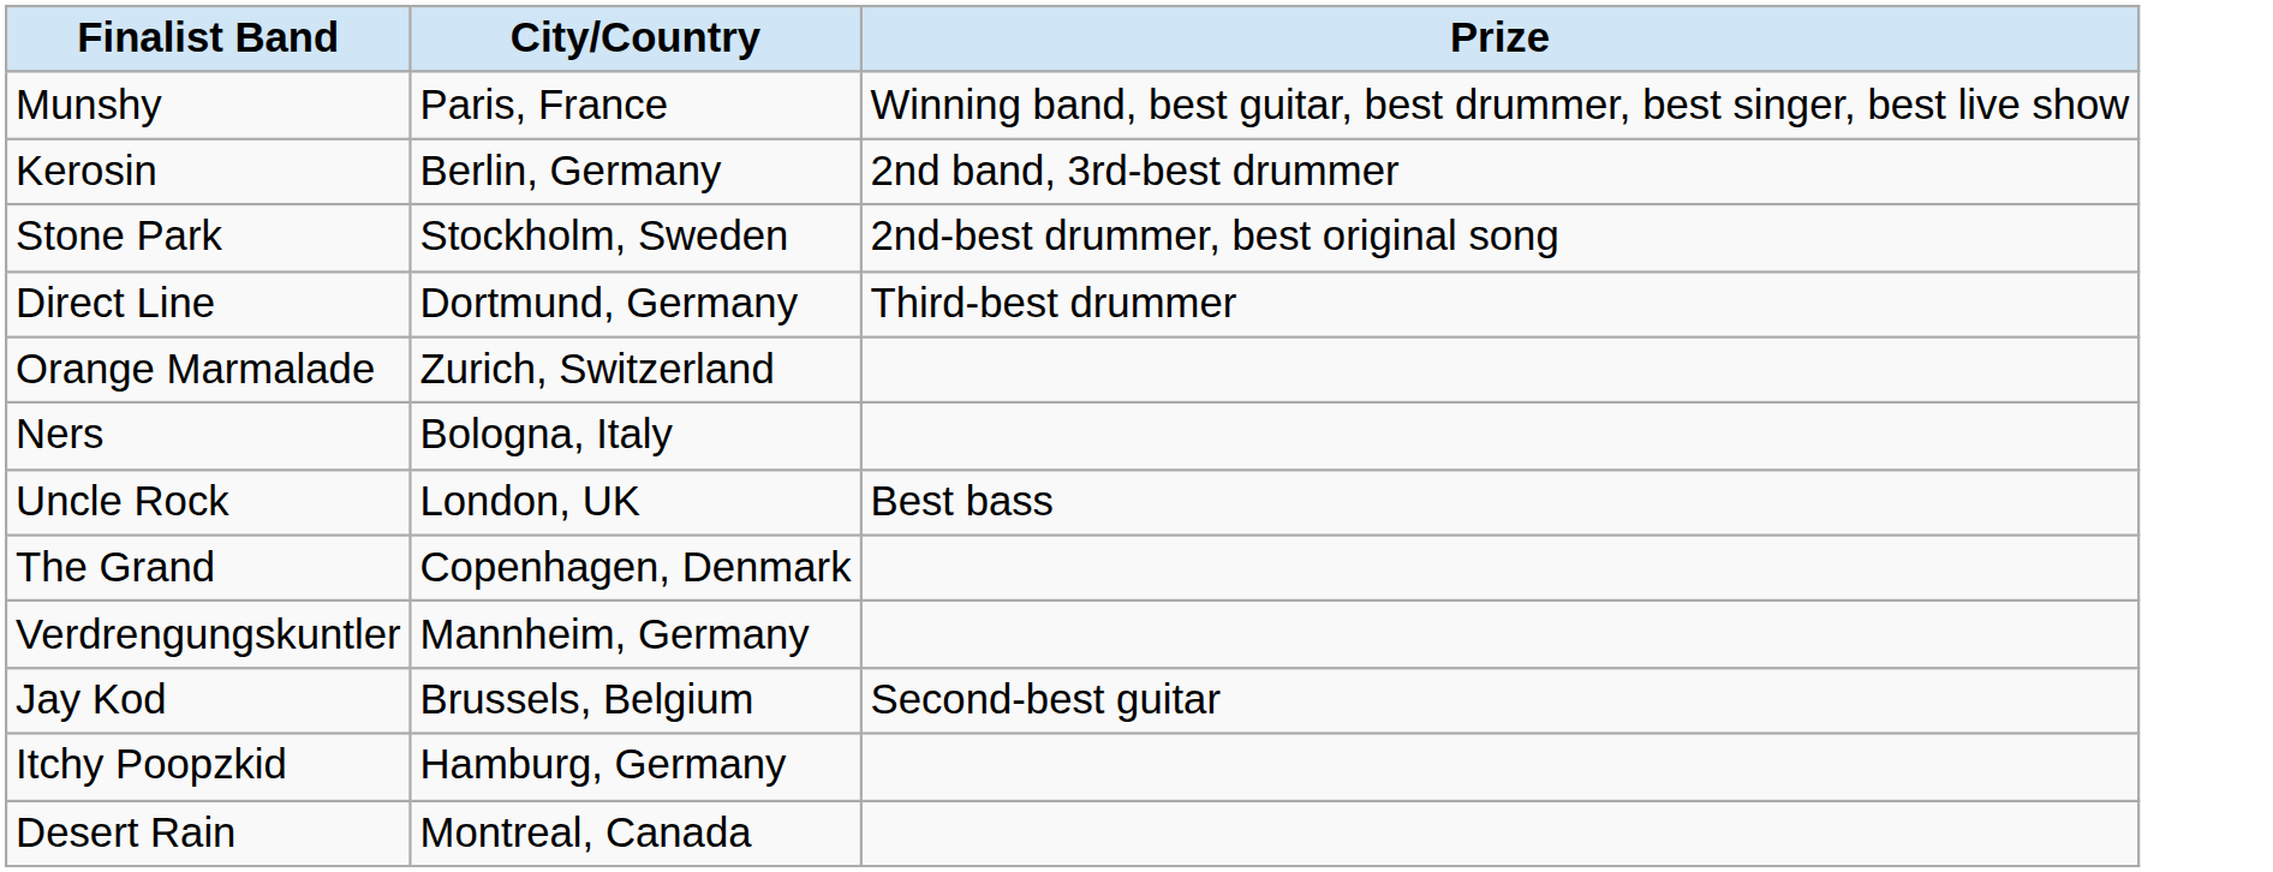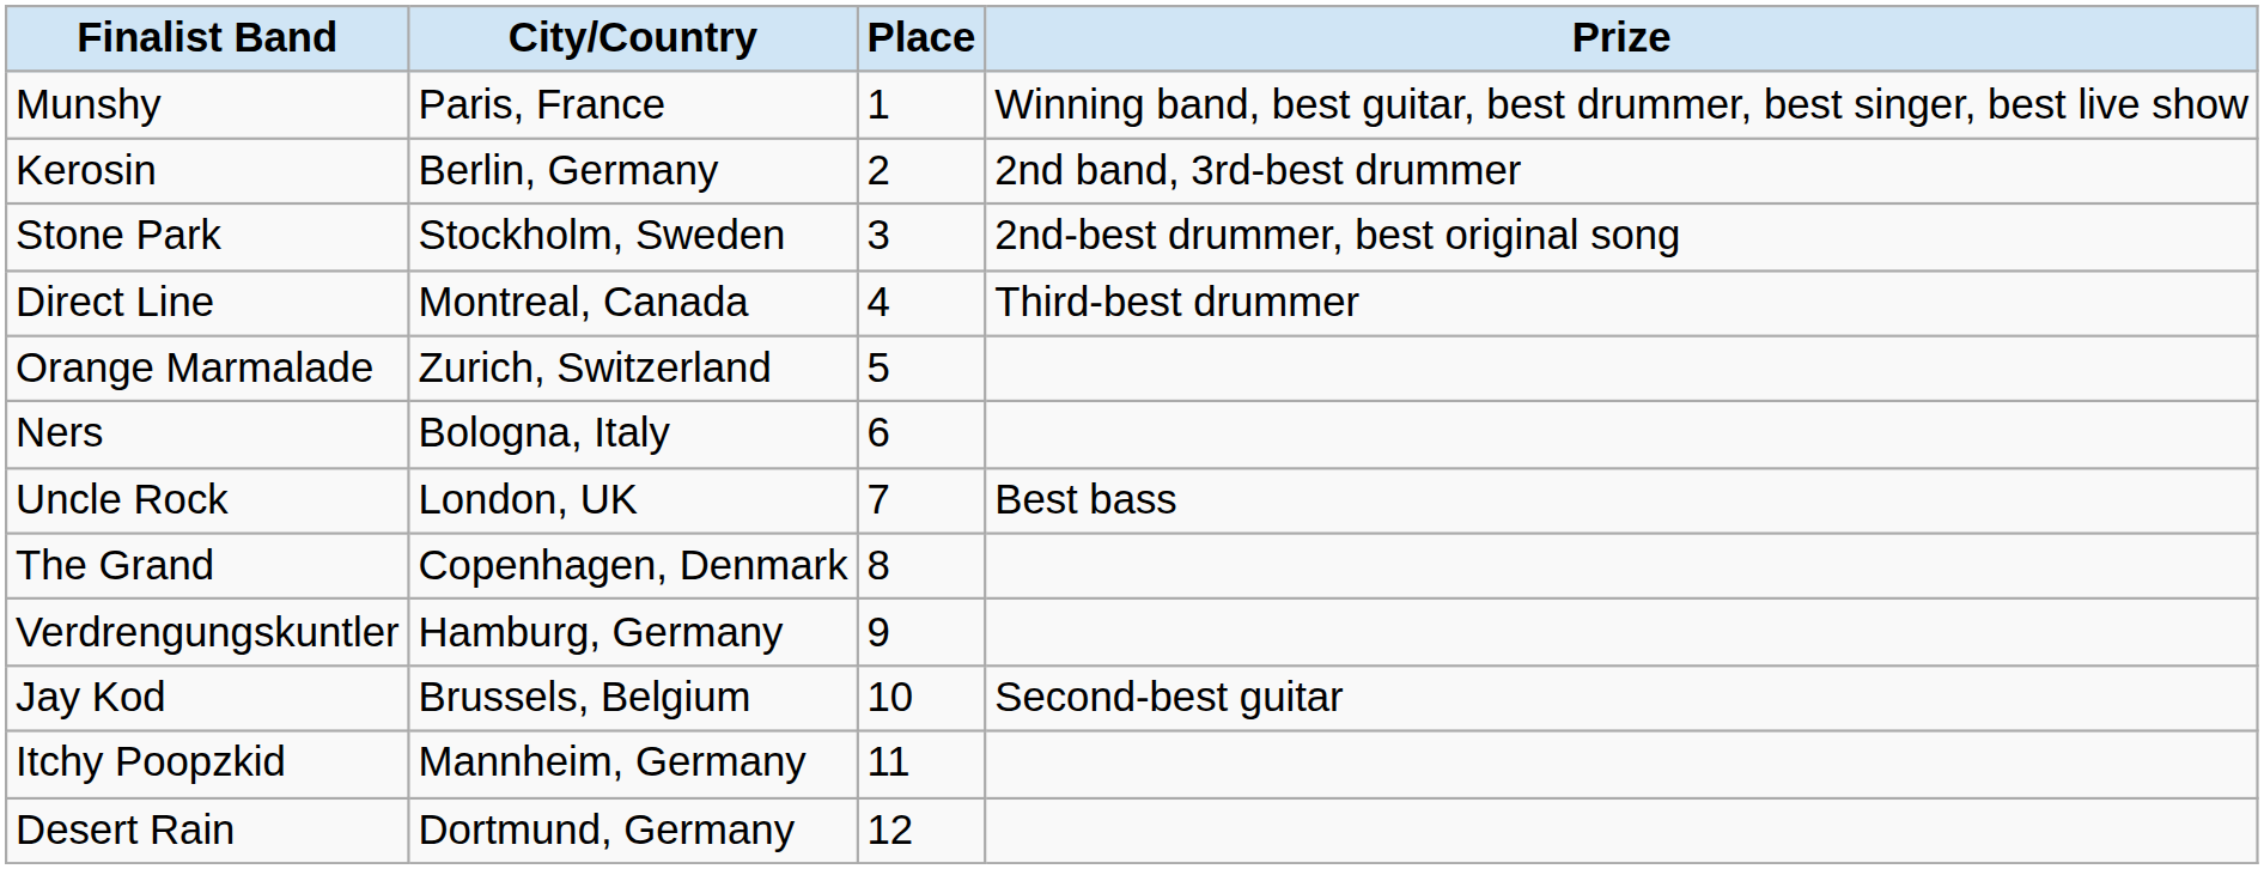 <table class="wikitable collapsible">
 <tr>
 <th style="background:#d0e5f5">Finalist Band</th>
 <th style="background:#d0e5f5">City/Country</th>
+<th style="background:#d0e5f5">Place</th>
 <th style="background:#d0e5f5">Prize</th>
 </tr>
 <tr>
 <td>Munshy</td>
 <td>Paris, France</td>
+<td>1</td>
 <td>Winning band, best guitar, best drummer, best singer, best live show</td>
 </tr>
 <tr>
 <td>Kerosin</td>
 <td>Berlin, Germany</td>
+<td>2</td>
 <td>2nd band, 3rd-best drummer</td>
 </tr>
 <tr>
 <td>Stone Park</td>
 <td>Stockholm, Sweden</td>
+<td>3</td>
 <td>2nd-best drummer, best original song</td>
 </tr>
 <tr>
 <td>Direct Line</td>
-<td>Dortmund, Germany</td>
+<td>Montreal, Canada</td>
+<td>4</td>
 <td>Third-best drummer</td>
 </tr>
 <tr>
 <td>Orange Marmalade</td>
 <td>Zurich, Switzerland</td>
+<td>5</td>
 <td></td>
 </tr>
 <tr>
 <td>Ners</td>
 <td>Bologna, Italy</td>
+<td>6</td>
 <td></td>
 </tr>
 <tr>
 <td>Uncle Rock</td>
 <td>London, UK</td>
+<td>7</td>
 <td>Best bass</td>
 </tr>
 <tr>
 <td>The Grand</td>
 <td>Copenhagen, Denmark</td>
+<td>8</td>
 <td></td>
 </tr>
 <tr>
 <td>Verdrengungskuntler</td>
-<td>Mannheim, Germany</td>
+<td>Hamburg, Germany</td>
+<td>9</td>
 <td></td>
 </tr>
 <tr>
 <td>Jay Kod</td>
 <td>Brussels, Belgium</td>
+<td>10</td>
 <td>Second-best guitar</td>
 </tr>
 <tr>
 <td>Itchy Poopzkid</td>
-<td>Hamburg, Germany</td>
+<td>Mannheim, Germany</td>
+<td>11</td>
 <td></td>
 </tr>
 <tr>
 <td>Desert Rain</td>
-<td>Montreal, Canada</td>
+<td>Dortmund, Germany</td>
+<td>12</td>
 <td></td>
 </tr>
 </table>
